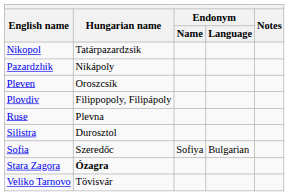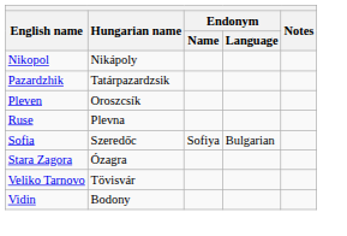 <table class="wikitable sortable">
 <tr>
 <th colspan="5"></th>
 </tr>
 <tr>
 <th rowspan="2">English name</th>
 <th rowspan="2">Hungarian name</th>
 <th colspan="2">Endonym</th>
 <th rowspan="2">Notes</th>
 </tr>
 <tr>
 <th>Name</th>
 <th>Language</th>
 </tr>
 <tr>
 <td><a href='#'>Nikopol</a></td>
-<td>Tatárpazardzsik</td>
+<td>Nikápoly</td>
 <td></td>
 <td></td>
 <td></td>
 </tr>
 <tr>
 <td><a href='#'>Pazardzhik</a></td>
-<td>Nikápoly</td>
+<td>Tatárpazardzsik</td>
 <td></td>
 <td></td>
 <td></td>
 </tr>
 <tr>
 <td><a href='#'>Pleven</a></td>
 <td>Oroszcsík</td>
 <td></td>
 <td></td>
 <td></td>
 </tr>
 <tr>
-<td><a href='#'>Plovdiv</a></td>
-<td>Filippopoly, Filipápoly</td>
-<td></td>
-<td></td>
-<td></td>
-</tr>
-<tr>
 <td><a href='#'>Ruse</a></td>
 <td>Plevna</td>
-<td></td>
-<td></td>
-<td></td>
-</tr>
-<tr>
-<td><a href='#'>Silistra</a></td>
-<td>Durosztol</td>
 <td></td>
 <td></td>
 <td></td>
 </tr>
 <tr>
 <td><a href='#'>Sofia</a></td>
 <td>Szeredőc</td>
 <td>Sofiya</td>
 <td>Bulgarian</td>
 <td></td>
 </tr>
 <tr>
 <td><a href='#'>Stara Zagora</a></td>
-<td><strong>Ózagra</strong></td>
+<td>Ózagra</td>
 <td></td>
 <td></td>
 <td></td>
 </tr>
 <tr>
 <td><a href='#'>Veliko Tarnovo</a></td>
 <td>Tövisvár</td>
 <td></td>
 <td></td>
 <td></td>
 </tr>
+<tr>
+<td><a href='#'>Vidin</a></td>
+<td>Bodony</td>
+<td></td>
+<td></td>
+<td></td>
+</tr>
 </table>
